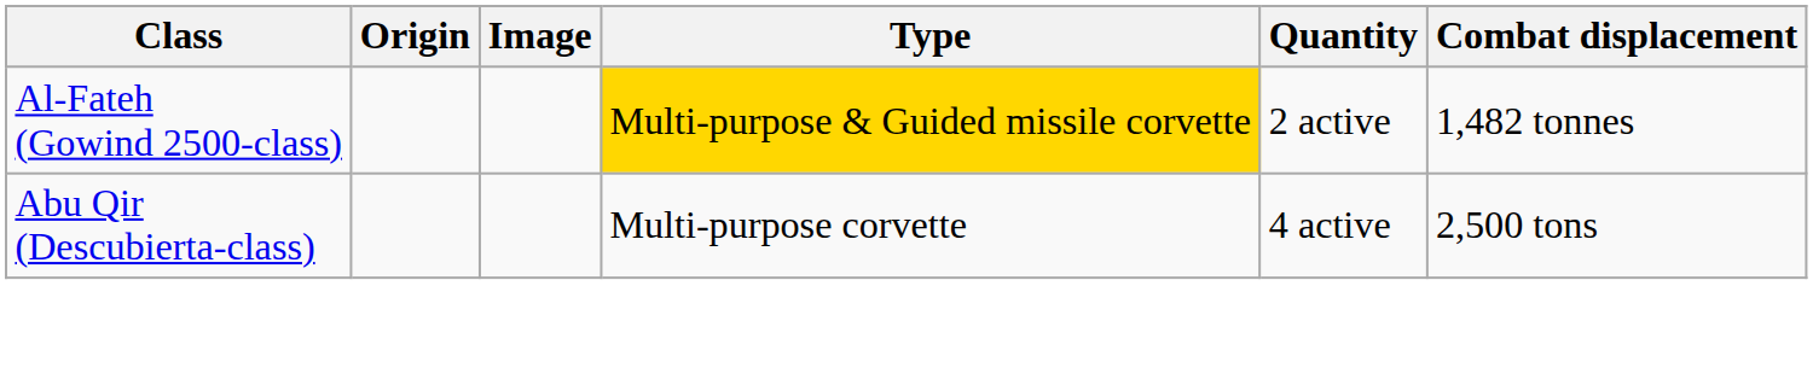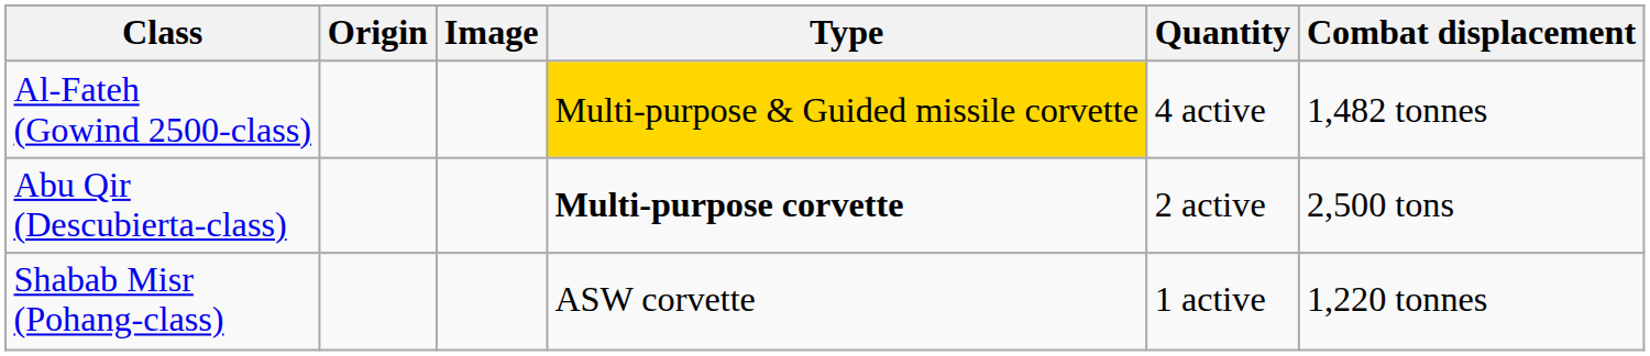 <table class="wikitable">
 <tr>
 <th>Class</th>
 <th>Origin</th>
 <th>Image</th>
 <th>Type</th>
 <th>Quantity</th>
 <th>Combat displacement</th>
 </tr>
 <tr>
 <td><a href='#'>Al-Fateh</a><br><a href='#'>(Gowind 2500-class)</a></td>
 <td> </td>
 <td></td>
 <td style="background: gold;">Multi-purpose & Guided missile corvette</td>
-<td>2 active</td>
+<td>4 active</td>
 <td>1,482 tonnes</td>
 </tr>
 <tr>
 <td><a href='#'>Abu Qir</a><br><a href='#'>(Descubierta-class)</a></td>
 <td></td>
 <td></td>
-<td>Multi-purpose corvette</td>
-<td>4 active</td>
+<td><strong>Multi-purpose corvette</strong></td>
+<td>2 active</td>
 <td>2,500 tons</td>
 </tr>
+<tr>
+<td><a href='#'>Shabab Misr</a><br><a href='#'>(Pohang-class)</a></td>
+<td></td>
+<td></td>
+<td>ASW corvette</td>
+<td>1 active</td>
+<td>1,220 tonnes</td>
+</tr>
 </table>
